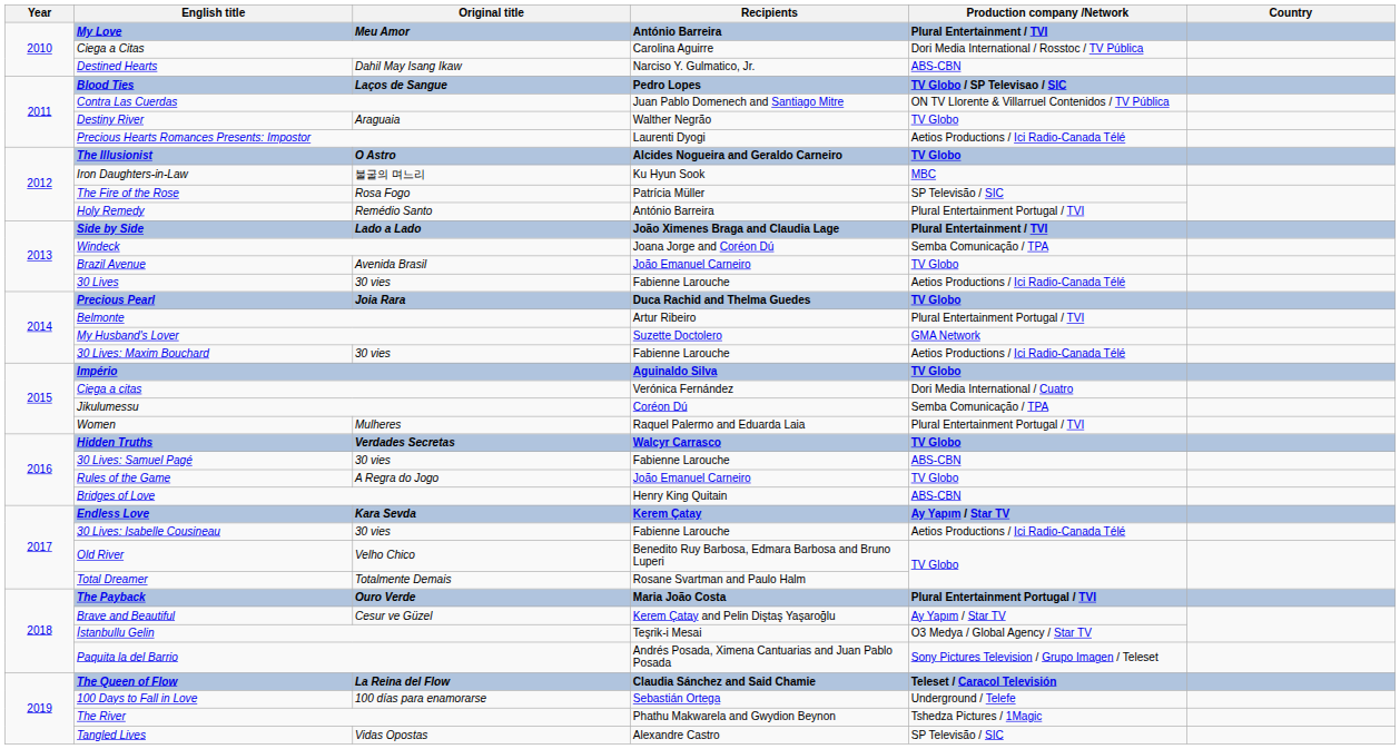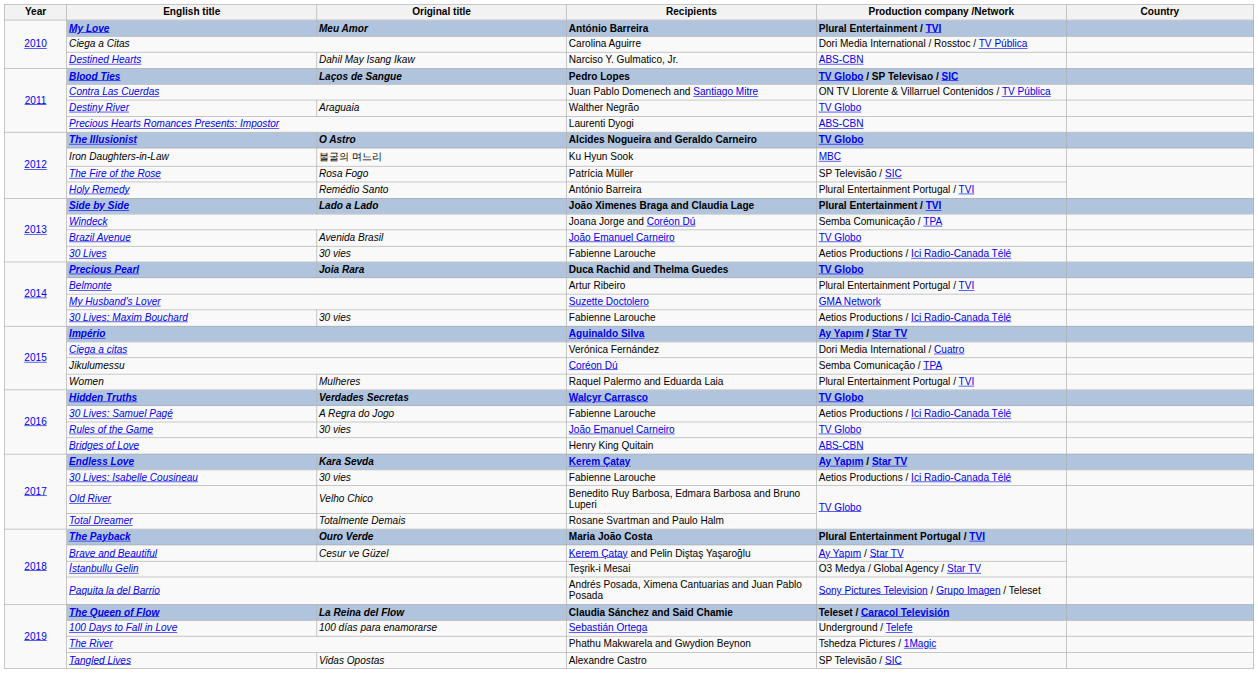 <table class="wikitable" width="100%">
 <tr>
 <th width=5%>Year</th>
 <th width=20%>English title</th>
 <th width=20%>Original title</th>
 <th width=20%>Recipients</th>
 <th width=20%>Production company /Network</th>
 <th width=15%>Country</th>
 </tr>
 <tr>
 <td rowspan="3" style="text-align:center;"><a href='#'>2010</a><br></td>
 <td style="background:#B0C4DE;"><strong><em><a href='#'>My Love</a></em></strong></td>
 <td style="background:#B0C4DE;"><strong><em>Meu Amor</em></strong></td>
 <td style="background:#B0C4DE;"><strong>António Barreira</strong></td>
 <td style="background:#B0C4DE;"><strong>Plural Entertainment / <a href='#'>TVI</a></strong></td>
 <td style="background:#B0C4DE;"><strong></strong></td>
 </tr>
 <tr>
 <td colspan="2"><em>Ciega a Citas</em></td>
 <td>Carolina Aguirre</td>
 <td>Dori Media International / Rosstoc / <a href='#'>TV Pública</a></td>
 <td></td>
 </tr>
 <tr>
 <td><em><a href='#'>Destined Hearts</a></em></td>
 <td><em>Dahil May Isang Ikaw</em></td>
 <td>Narciso Y. Gulmatico, Jr.</td>
 <td><a href='#'>ABS-CBN</a></td>
 <td></td>
 </tr>
 <tr>
 <td rowspan="4" style="text-align:center;"><a href='#'>2011</a><br></td>
 <td style="background:#B0C4DE;"><strong><em><a href='#'>Blood Ties</a></em></strong></td>
 <td style="background:#B0C4DE;"><strong><em>Laços de Sangue</em></strong></td>
 <td style="background:#B0C4DE;"><strong>Pedro Lopes</strong></td>
 <td style="background:#B0C4DE;"><strong><a href='#'>TV Globo</a> / SP Televisao / <a href='#'>SIC</a></strong></td>
 <td style="background:#B0C4DE;"><strong></strong></td>
 </tr>
 <tr>
 <td colspan="2"><em><a href='#'>Contra Las Cuerdas</a></em></td>
 <td>Juan Pablo Domenech and <a href='#'>Santiago Mitre</a></td>
 <td>ON TV Llorente & Villarruel Contenidos / <a href='#'>TV Pública</a></td>
 <td></td>
 </tr>
 <tr>
 <td><em><a href='#'>Destiny River</a></em></td>
 <td><em>Araguaia</em></td>
 <td>Walther Negrão</td>
 <td><a href='#'>TV Globo</a></td>
 <td></td>
 </tr>
 <tr>
 <td colspan="2"><em><a href='#'>Precious Hearts Romances Presents: Impostor</a></em></td>
 <td>Laurenti Dyogi</td>
-<td>Aetios Productions / <a href='#'>Ici Radio-Canada Télé</a></td>
+<td><a href='#'>ABS-CBN</a></td>
 <td></td>
 </tr>
 <tr>
 <td rowspan="4" style="text-align:center;"><a href='#'>2012</a><br></td>
 <td style="background:#B0C4DE;"><strong><em><a href='#'>The Illusionist</a></em></strong></td>
 <td style="background:#B0C4DE;"><strong><em>O Astro</em></strong></td>
 <td style="background:#B0C4DE;"><strong>Alcides Nogueira and Geraldo Carneiro</strong></td>
 <td style="background:#B0C4DE;"><strong><a href='#'>TV Globo</a></strong></td>
 <td style="background:#B0C4DE;"><strong></strong></td>
 </tr>
 <tr>
 <td><em>Iron Daughters-in-Law</em></td>
 <td>불굴의 며느리</td>
 <td>Ku Hyun Sook</td>
 <td><a href='#'>MBC</a></td>
 <td></td>
 </tr>
 <tr>
 <td><em><a href='#'>The Fire of the Rose</a></em></td>
 <td><em>Rosa Fogo</em></td>
 <td>Patrícia Müller</td>
 <td>SP Televisão / <a href='#'>SIC</a></td>
 <td rowspan="2"></td>
 </tr>
 <tr>
 <td><em><a href='#'>Holy Remedy</a></em></td>
 <td><em>Remédio Santo</em></td>
 <td>António Barreira</td>
 <td>Plural Entertainment Portugal / <a href='#'>TVI</a></td>
 </tr>
 <tr>
 <td rowspan="4" style="text-align:center;"><a href='#'>2013</a><br></td>
 <td style="background:#B0C4DE;"><strong><em><a href='#'>Side by Side</a></em></strong></td>
 <td style="background:#B0C4DE;"><strong><em>Lado a Lado</em></strong></td>
 <td style="background:#B0C4DE;"><strong>João Ximenes Braga and Claudia Lage</strong></td>
 <td style="background:#B0C4DE;"><strong>Plural Entertainment / <a href='#'>TVI</a></strong></td>
 <td style="background:#B0C4DE;"><strong></strong></td>
 </tr>
 <tr>
 <td colspan="2"><em><a href='#'>Windeck</a></em></td>
 <td>Joana Jorge and <a href='#'>Coréon Dú</a></td>
 <td>Semba Comunicação / <a href='#'>TPA</a></td>
 <td></td>
 </tr>
 <tr>
 <td><em><a href='#'>Brazil Avenue</a></em></td>
 <td><em>Avenida Brasil</em></td>
 <td><a href='#'>João Emanuel Carneiro</a></td>
 <td><a href='#'>TV Globo</a></td>
 <td></td>
 </tr>
 <tr>
 <td><em><a href='#'>30 Lives</a></em></td>
 <td><em>30 vies</em></td>
 <td>Fabienne Larouche</td>
 <td>Aetios Productions / <a href='#'>Ici Radio-Canada Télé</a></td>
 <td></td>
 </tr>
 <tr>
 <td rowspan="4" style="text-align:center;"><a href='#'>2014</a><br></td>
 <td style="background:#B0C4DE;"><strong><em><a href='#'>Precious Pearl</a></em></strong></td>
 <td style="background:#B0C4DE;"><strong><em>Joia Rara</em></strong></td>
 <td style="background:#B0C4DE;"><strong>Duca Rachid and Thelma Guedes</strong></td>
 <td style="background:#B0C4DE;"><strong><a href='#'>TV Globo</a></strong></td>
 <td style="background:#B0C4DE;"><strong></strong></td>
 </tr>
 <tr>
 <td colspan="2"><em><a href='#'>Belmonte</a></em></td>
 <td>Artur Ribeiro</td>
 <td>Plural Entertainment Portugal / <a href='#'>TVI</a></td>
 <td></td>
 </tr>
 <tr>
 <td colspan="2"><em><a href='#'>My Husband's Lover</a></em></td>
 <td><a href='#'>Suzette Doctolero</a></td>
 <td><a href='#'>GMA Network</a></td>
 <td></td>
 </tr>
 <tr>
 <td><em><a href='#'>30 Lives: Maxim Bouchard</a></em></td>
 <td><em>30 vies</em></td>
 <td>Fabienne Larouche</td>
 <td>Aetios Productions / <a href='#'>Ici Radio-Canada Télé</a></td>
 <td></td>
 </tr>
 <tr>
 <td rowspan="4" style="text-align:center;"><a href='#'>2015</a><br></td>
 <td colspan="2" style="background:#B0C4DE;"><strong><em><a href='#'>Império</a></em></strong></td>
 <td style="background:#B0C4DE;"><strong><a href='#'>Aguinaldo Silva</a></strong></td>
-<td style="background:#B0C4DE;"><strong><a href='#'>TV Globo</a></strong></td>
+<td style="background:#B0C4DE;"><strong><a href='#'>Ay Yapım</a> / <a href='#'>Star TV</a></strong></td>
 <td style="background:#B0C4DE;"><strong></strong></td>
 </tr>
 <tr>
 <td colspan="2"><em><a href='#'>Ciega a citas</a></em></td>
 <td>Verónica Fernández</td>
 <td>Dori Media International / <a href='#'>Cuatro</a></td>
 <td></td>
 </tr>
 <tr>
 <td colspan="2"><em>Jikulumessu</em></td>
 <td><a href='#'>Coréon Dú</a></td>
 <td>Semba Comunicação / <a href='#'>TPA</a></td>
 <td></td>
 </tr>
 <tr>
 <td><em>Women</em></td>
 <td><em>Mulheres</em></td>
 <td>Raquel Palermo and Eduarda Laia</td>
 <td>Plural Entertainment Portugal / <a href='#'>TVI</a></td>
 <td></td>
 </tr>
 <tr>
 <td rowspan="4" style="text-align:center;"><a href='#'>2016</a><br></td>
 <td style="background:#B0C4DE;"><strong><em><a href='#'>Hidden Truths</a></em></strong></td>
 <td style="background:#B0C4DE;"><strong><em>Verdades Secretas</em></strong></td>
 <td style="background:#B0C4DE;"><strong><a href='#'>Walcyr Carrasco</a></strong></td>
 <td style="background:#B0C4DE;"><strong><a href='#'>TV Globo</a></strong></td>
 <td style="background:#B0C4DE;"><strong></strong></td>
 </tr>
 <tr>
 <td><em><a href='#'>30 Lives: Samuel Pagé</a></em></td>
-<td><em>30 vies</em></td>
+<td><em>A Regra do Jogo</em></td>
 <td>Fabienne Larouche</td>
-<td><a href='#'>ABS-CBN</a></td>
+<td>Aetios Productions / <a href='#'>Ici Radio-Canada Télé</a></td>
 <td></td>
 </tr>
 <tr>
 <td><em><a href='#'>Rules of the Game</a></em></td>
-<td><em>A Regra do Jogo</em></td>
+<td><em>30 vies</em></td>
 <td><a href='#'>João Emanuel Carneiro</a></td>
 <td><a href='#'>TV Globo</a></td>
 <td></td>
 </tr>
 <tr>
 <td colspan="2"><em><a href='#'>Bridges of Love</a></em></td>
 <td>Henry King Quitain</td>
 <td><a href='#'>ABS-CBN</a></td>
 <td></td>
 </tr>
 <tr>
 <td rowspan="4" style="text-align:center;"><a href='#'>2017</a><br></td>
 <td style="background:#B0C4DE;"><strong><em><a href='#'>Endless Love</a></em></strong></td>
 <td style="background:#B0C4DE;"><strong><em>Kara Sevda</em></strong></td>
 <td style="background:#B0C4DE;"><strong><a href='#'>Kerem Çatay</a></strong></td>
 <td style="background:#B0C4DE;"><strong><a href='#'>Ay Yapım</a> / <a href='#'>Star TV</a></strong></td>
 <td style="background:#B0C4DE;"><strong></strong></td>
 </tr>
 <tr>
 <td><em><a href='#'>30 Lives: Isabelle Cousineau</a></em></td>
 <td><em>30 vies</em></td>
 <td>Fabienne Larouche</td>
 <td>Aetios Productions / <a href='#'>Ici Radio-Canada Télé</a></td>
 <td></td>
 </tr>
 <tr>
 <td><em><a href='#'>Old River</a></em></td>
 <td><em>Velho Chico</em></td>
 <td>Benedito Ruy Barbosa, Edmara Barbosa and Bruno Luperi</td>
 <td rowspan="2"><a href='#'>TV Globo</a></td>
 <td rowspan="2"></td>
 </tr>
 <tr>
 <td><em><a href='#'>Total Dreamer</a></em></td>
 <td><em>Totalmente Demais</em></td>
 <td>Rosane Svartman and Paulo Halm</td>
 </tr>
 <tr>
 <td rowspan="4" style="text-align:center;"><a href='#'>2018</a><br></td>
 <td style="background:#B0C4DE;"><strong><em><a href='#'>The Payback</a></em></strong></td>
 <td style="background:#B0C4DE;"><strong><em>Ouro Verde</em></strong></td>
 <td style="background:#B0C4DE;"><strong>Maria João Costa</strong></td>
 <td style="background:#B0C4DE;"><strong>Plural Entertainment Portugal / <a href='#'>TVI</a></strong></td>
 <td style="background:#B0C4DE;"><strong></strong></td>
 </tr>
 <tr>
 <td><em><a href='#'>Brave and Beautiful</a></em></td>
 <td><em>Cesur ve Güzel</em></td>
 <td><a href='#'>Kerem Çatay</a> and Pelin Diştaş Yaşaroğlu</td>
 <td><a href='#'>Ay Yapım</a> / <a href='#'>Star TV</a></td>
 <td rowspan="2"></td>
 </tr>
 <tr>
 <td colspan="2"><em><a href='#'>İstanbullu Gelin</a></em></td>
 <td>Teşrik-i Mesai</td>
 <td>O3 Medya / Global Agency / <a href='#'>Star TV</a></td>
 </tr>
 <tr>
 <td colspan="2"><em><a href='#'>Paquita la del Barrio</a></em></td>
 <td>Andrés Posada, Ximena Cantuarias and Juan Pablo Posada</td>
 <td><a href='#'>Sony Pictures Television</a> / <a href='#'>Grupo Imagen</a> / Teleset</td>
 <td></td>
 </tr>
 <tr>
 <td rowspan="4" style="text-align:center;"><a href='#'>2019</a><br></td>
 <td style="background:#B0C4DE;"><strong><em><a href='#'>The Queen of Flow</a></em></strong></td>
 <td style="background:#B0C4DE;"><strong><em>La Reina del Flow</em></strong></td>
 <td style="background:#B0C4DE;"><strong>Claudia Sánchez and Said Chamie</strong></td>
 <td style="background:#B0C4DE;"><strong>Teleset / <a href='#'>Caracol Televisión</a></strong></td>
 <td style="background:#B0C4DE;"><strong></strong></td>
 </tr>
 <tr>
 <td><em><a href='#'>100 Days to Fall in Love</a></em></td>
 <td><em>100 días para enamorarse</em></td>
 <td><a href='#'>Sebastián Ortega</a></td>
 <td>Underground / <a href='#'>Telefe</a></td>
 <td></td>
 </tr>
 <tr>
 <td colspan="2"><em><a href='#'>The River</a></em></td>
 <td>Phathu Makwarela and Gwydion Beynon</td>
 <td>Tshedza Pictures / <a href='#'>1Magic</a></td>
 <td></td>
 </tr>
 <tr>
 <td><em><a href='#'>Tangled Lives</a></em></td>
 <td><em>Vidas Opostas</em></td>
 <td>Alexandre Castro</td>
 <td>SP Televisão / <a href='#'>SIC</a></td>
 <td></td>
 </tr>
 </table>
